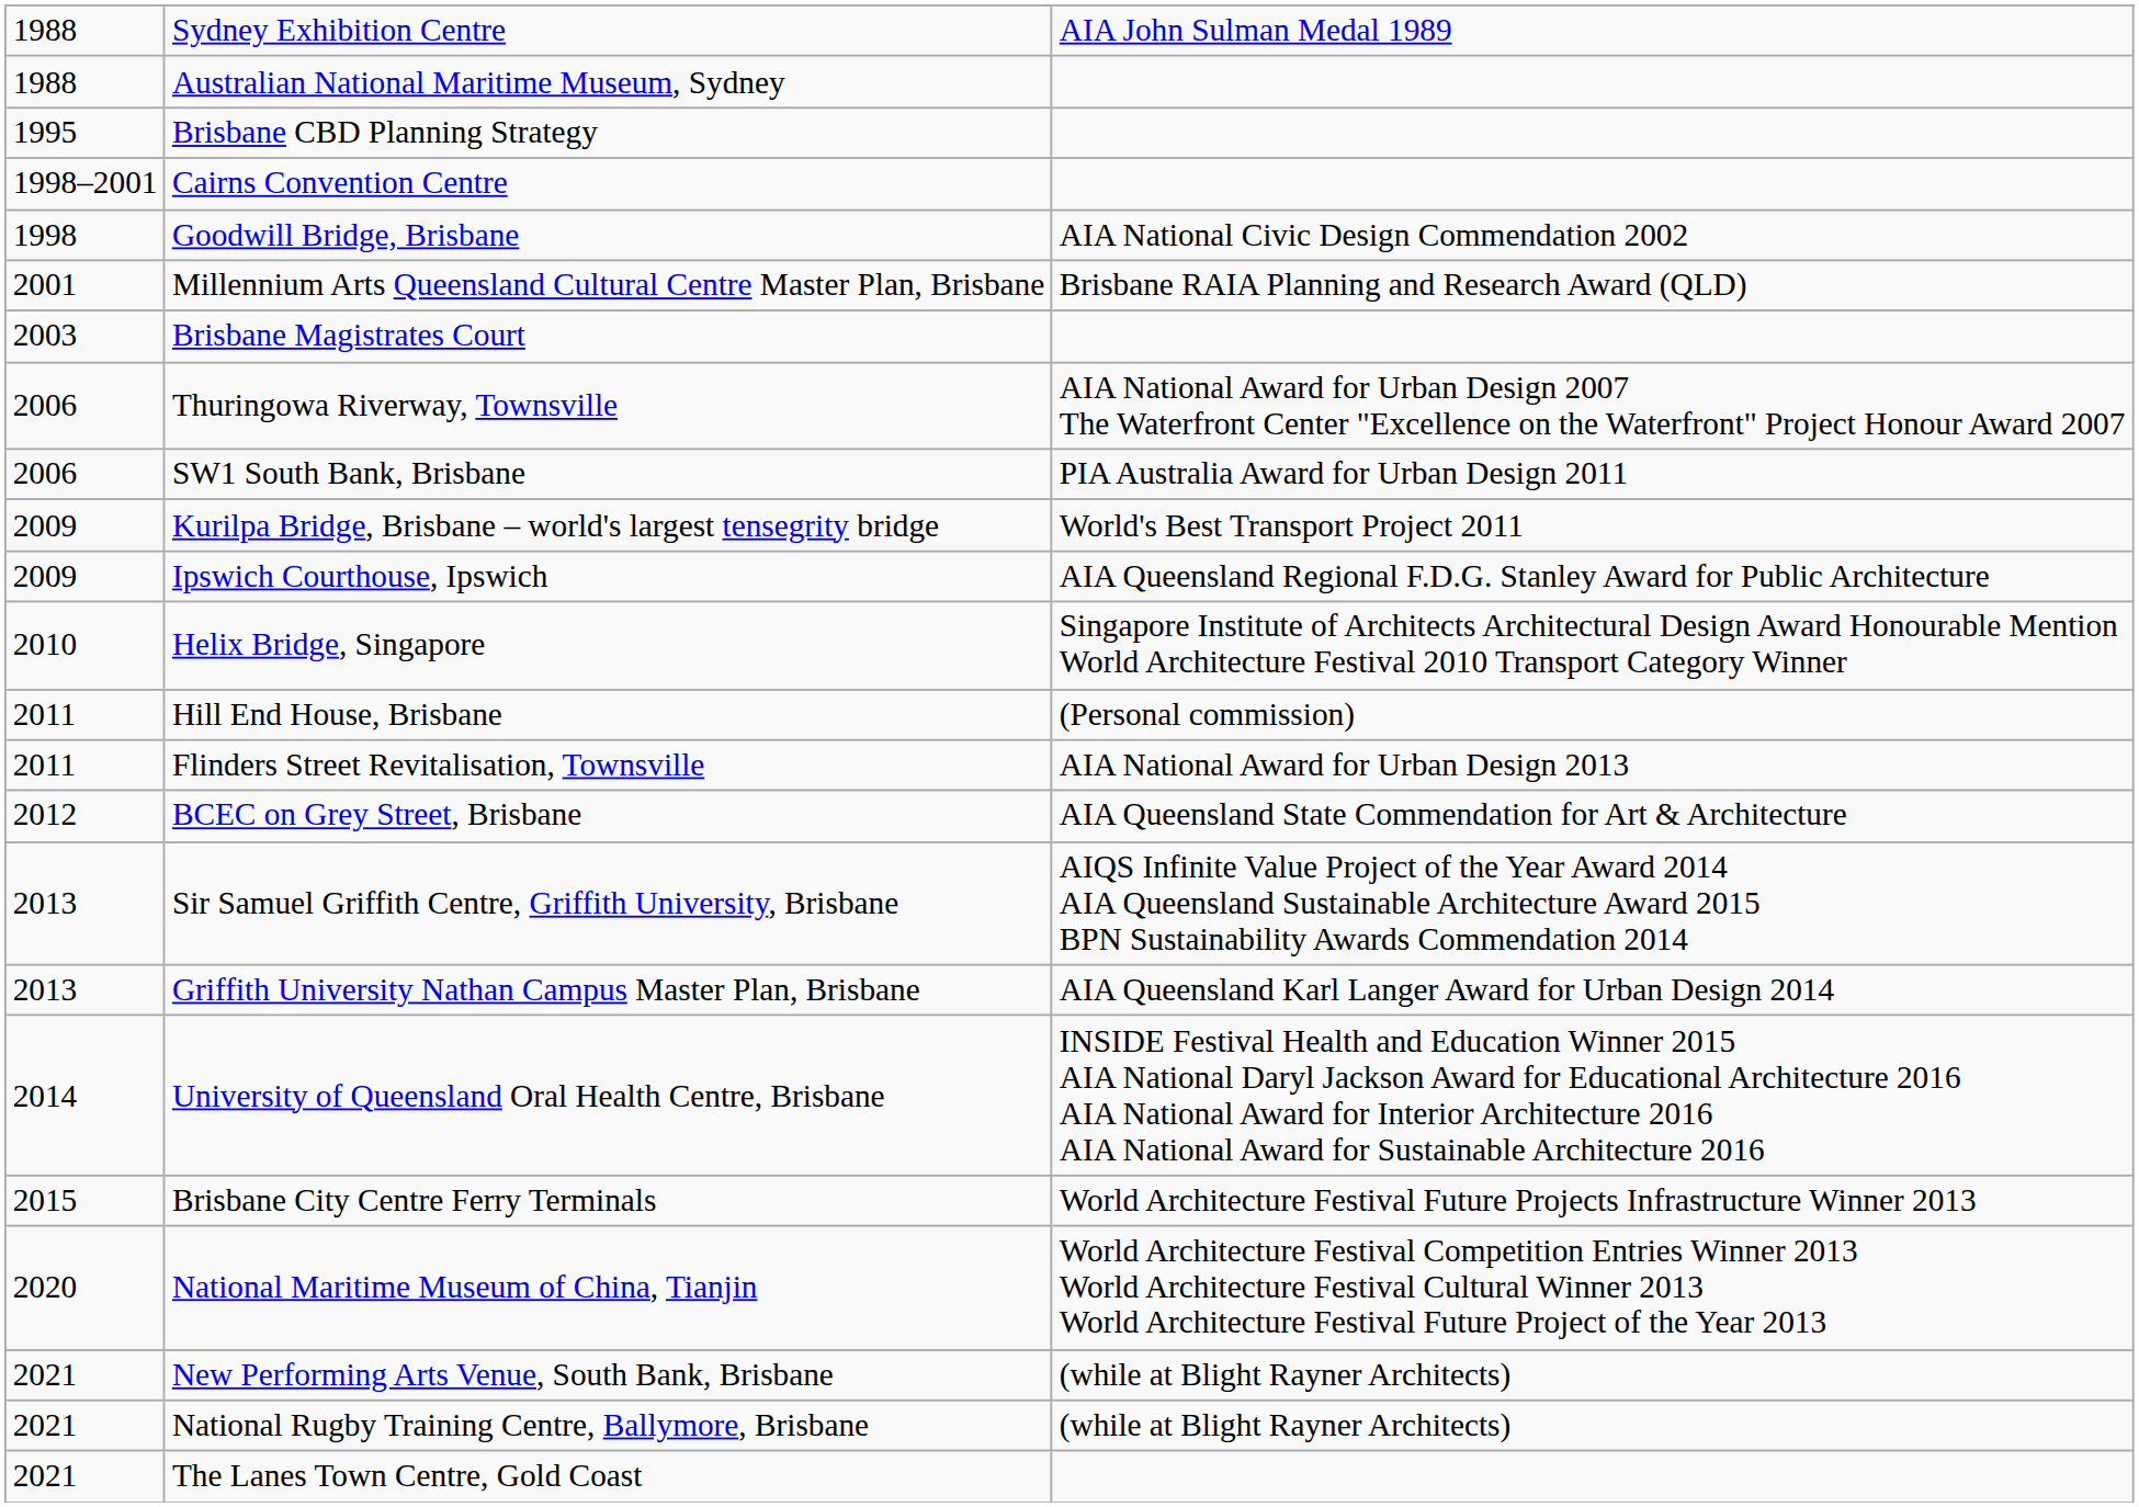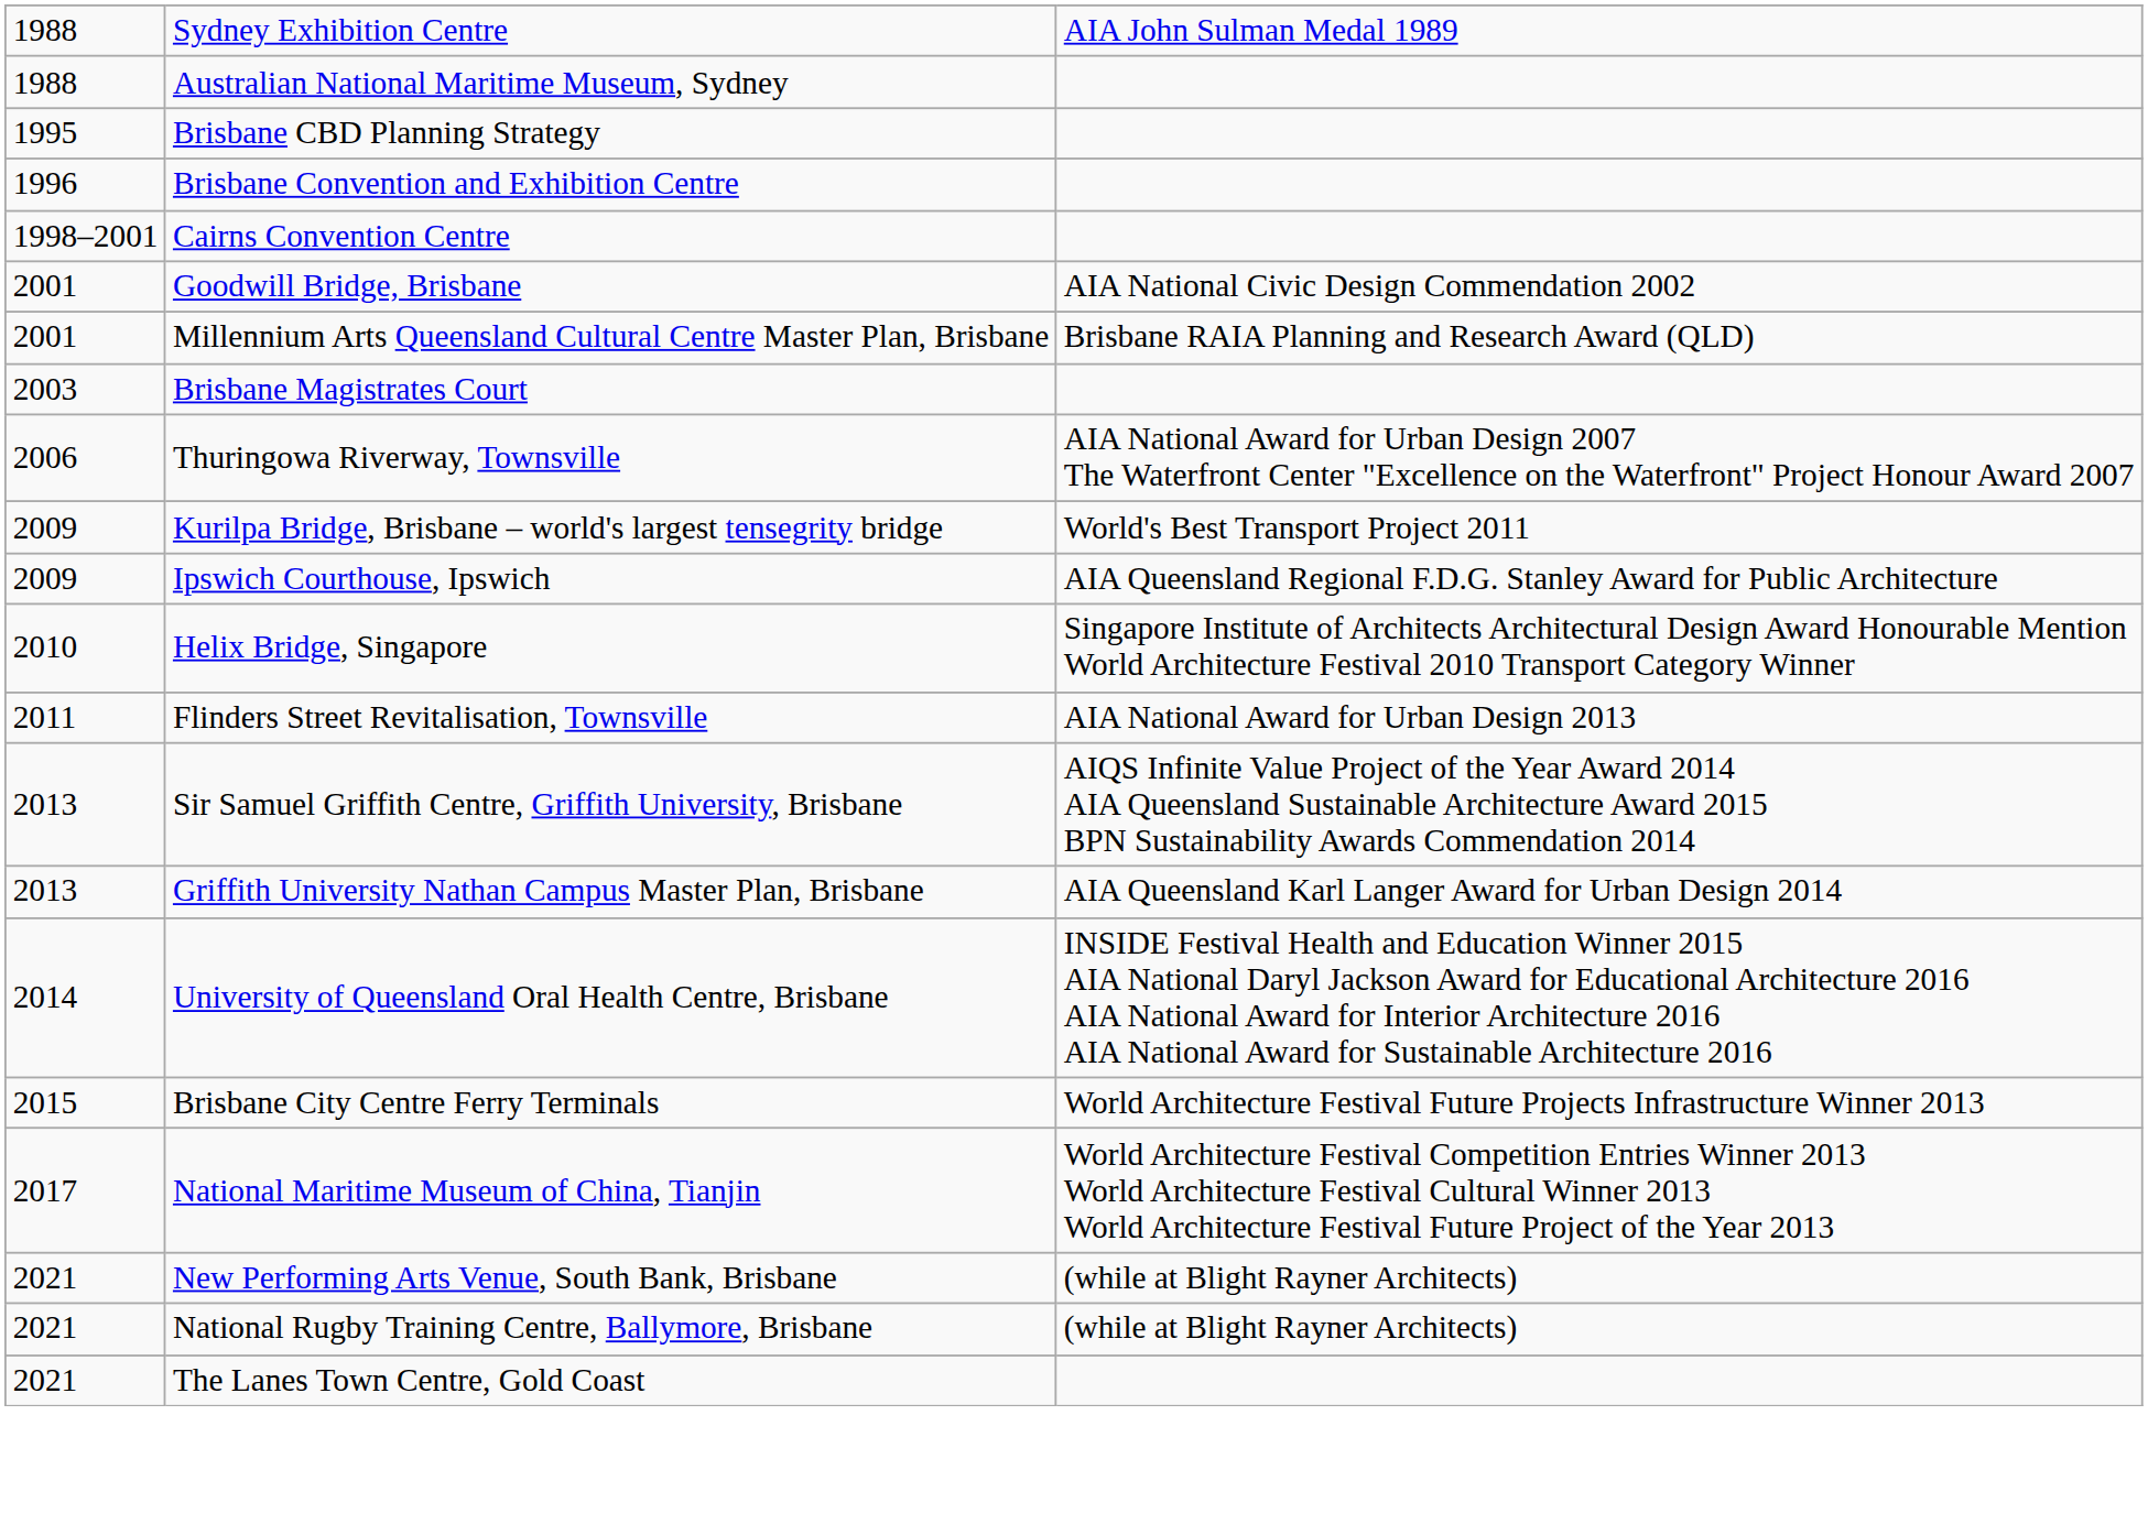 <table class="wikitable">
 <tr>
 <td>1988</td>
 <td><a href='#'>Sydney Exhibition Centre</a></td>
 <td><a href='#'>AIA John Sulman Medal 1989</a></td>
 </tr>
 <tr>
 <td>1988</td>
 <td><a href='#'>Australian National Maritime Museum</a>, Sydney </td>
 <td></td>
 </tr>
 <tr>
 <td>1995</td>
 <td><a href='#'>Brisbane</a> CBD Planning  Strategy</td>
 <td></td>
 </tr>
 <tr>
+<td>1996</td>
+<td><a href='#'>Brisbane Convention and Exhibition Centre</a></td>
+<td></td>
+</tr>
+<tr>
 <td>1998–2001</td>
 <td><a href='#'>Cairns Convention Centre</a></td>
 <td></td>
 </tr>
 <tr>
-<td>1998</td>
+<td>2001</td>
 <td><a href='#'>Goodwill Bridge, Brisbane</a></td>
 <td>AIA  National Civic Design Commendation 2002</td>
 </tr>
 <tr>
 <td>2001</td>
 <td>Millennium Arts <a href='#'>Queensland Cultural Centre</a> Master Plan, Brisbane</td>
 <td>Brisbane  RAIA Planning and Research Award (QLD)</td>
 </tr>
 <tr>
 <td>2003</td>
 <td><a href='#'>Brisbane Magistrates Court</a></td>
 <td></td>
 </tr>
 <tr>
 <td>2006</td>
 <td>Thuringowa Riverway, <a href='#'>Townsville</a></td>
 <td>AIA National Award for Urban Design 2007<br>The Waterfront Center "Excellence on the  Waterfront" Project Honour Award 2007</td>
 </tr>
 <tr>
-<td>2006</td>
-<td>SW1 South Bank, Brisbane</td>
-<td>PIA  Australia Award for Urban Design 2011 </td>
-</tr>
-<tr>
 <td>2009</td>
 <td><a href='#'>Kurilpa Bridge</a>,  Brisbane – world's  largest <a href='#'>tensegrity</a> bridge</td>
 <td>World's  Best Transport Project 2011</td>
 </tr>
 <tr>
 <td>2009</td>
 <td><a href='#'>Ipswich Courthouse</a>, Ipswich</td>
 <td>AIA  Queensland Regional F.D.G. Stanley Award for Public Architecture</td>
 </tr>
 <tr>
 <td>2010</td>
 <td><a href='#'>Helix Bridge</a>, Singapore  </td>
 <td>Singapore Institute of Architects  Architectural Design Award Honourable Mention<br>World Architecture Festival 2010 Transport  Category Winner</td>
 </tr>
 <tr>
 <td>2011</td>
-<td>Hill End House, Brisbane</td>
-<td>(Personal commission)</td>
-</tr>
-<tr>
-<td>2011</td>
 <td>Flinders Street Revitalisation, <a href='#'>Townsville</a></td>
 <td>AIA  National Award for Urban Design 2013</td>
-</tr>
-<tr>
-<td>2012</td>
-<td><a href='#'>BCEC  on Grey Street</a>, Brisbane</td>
-<td>AIA  Queensland State Commendation for Art & Architecture</td>
 </tr>
 <tr>
 <td>2013</td>
 <td>Sir Samuel Griffith Centre, <a href='#'>Griffith University</a>, Brisbane</td>
 <td>AIQS Infinite Value Project of the Year Award  2014<br>AIA Queensland Sustainable Architecture Award 2015<br>BPN Sustainability Awards Commendation 2014</td>
 </tr>
 <tr>
 <td>2013</td>
 <td><a href='#'>Griffith University Nathan Campus</a> Master Plan, Brisbane</td>
 <td>AIA  Queensland Karl Langer Award for Urban Design 2014</td>
 </tr>
 <tr>
 <td>2014</td>
 <td><a href='#'>University of Queensland</a> Oral Health Centre, Brisbane</td>
 <td>INSIDE Festival Health and Education Winner 2015<br>AIA National Daryl Jackson Award for  Educational Architecture 2016<br>AIA National Award for Interior Architecture 2016<br>AIA National Award for Sustainable Architecture 2016</td>
 </tr>
 <tr>
 <td>2015</td>
 <td>Brisbane City Centre Ferry Terminals</td>
 <td>World  Architecture Festival Future Projects Infrastructure Winner 2013</td>
 </tr>
 <tr>
-<td>2020</td>
+<td>2017</td>
 <td><a href='#'>National Maritime Museum of China</a>, <a href='#'>Tianjin</a></td>
 <td>World  Architecture Festival Competition Entries Winner 2013<br>World  Architecture Festival Cultural Winner 2013 <br>World  Architecture Festival Future Project of the Year 2013</td>
 </tr>
 <tr>
 <td>2021</td>
 <td><a href='#'>New Performing Arts Venue</a>, South Bank, Brisbane </td>
 <td>(while at Blight Rayner Architects)</td>
 </tr>
 <tr>
 <td>2021</td>
 <td>National Rugby Training Centre, <a href='#'>Ballymore</a>,  Brisbane </td>
 <td>(while at Blight Rayner Architects)</td>
 </tr>
 <tr>
 <td>2021</td>
 <td>The Lanes Town Centre, Gold Coast</td>
 <td></td>
 </tr>
 </table>
